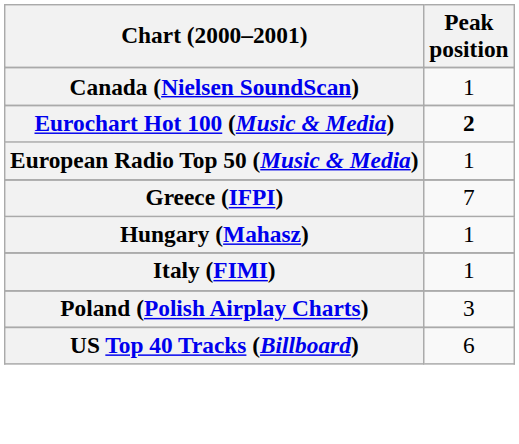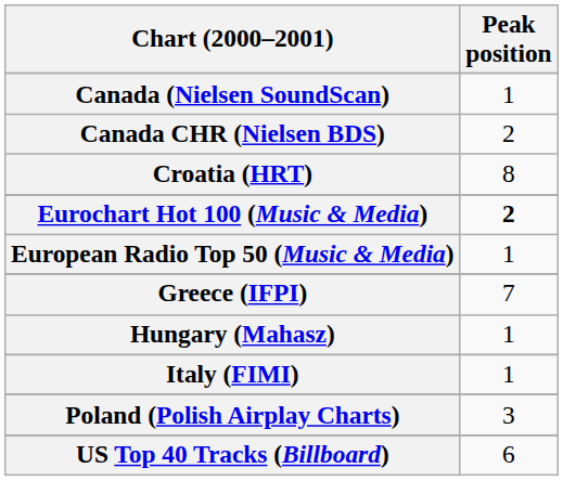 <table class="wikitable sortable plainrowheaders" style="text-align:center">
 <tr>
 <th scope="col">Chart (2000–2001)</th>
 <th scope="col">Peak<br>position</th>
 </tr>
 <tr>
 </tr>
 <tr>
 </tr>
 <tr>
 </tr>
 <tr>
 </tr>
 <tr>
 </tr>
 <tr>
 <th scope="row">Canada (<a href='#'>Nielsen SoundScan</a>)</th>
 <td>1</td>
+</tr>
+<tr>
+<th scope="row">Canada CHR (<a href='#'>Nielsen BDS</a>)</th>
+<td style="text-align:center">2</td>
+</tr>
+<tr>
+<th scope="row">Croatia (<a href='#'>HRT</a>)</th>
+<td align="center">8</td>
 </tr>
 <tr>
 </tr>
 <tr>
 <th scope="row"><a href='#'>Eurochart Hot 100</a> (<em><a href='#'>Music & Media</a></em>)</th>
 <td><strong>2</strong></td>
 </tr>
 <tr>
 <th scope="row">European Radio Top 50 (<em><a href='#'>Music & Media</a></em>)</th>
 <td>1</td>
 </tr>
 <tr>
 </tr>
 <tr>
 </tr>
 <tr>
 </tr>
 <tr>
 <th scope="row">Greece (<a href='#'>IFPI</a>)</th>
 <td>7</td>
 </tr>
 <tr>
 <th scope="row">Hungary (<a href='#'>Mahasz</a>)</th>
 <td>1</td>
 </tr>
 <tr>
 </tr>
 <tr>
 <th scope="row">Italy (<a href='#'>FIMI</a>)</th>
 <td>1 </td>
 </tr>
 <tr>
 </tr>
 <tr>
 </tr>
 <tr>
 </tr>
 <tr>
 </tr>
 <tr>
 <th scope="row">Poland (<a href='#'>Polish Airplay Charts</a>)</th>
 <td>3</td>
 </tr>
 <tr>
 </tr>
 <tr>
 </tr>
 <tr>
 </tr>
 <tr>
 </tr>
 <tr>
 </tr>
 <tr>
 </tr>
 <tr>
 </tr>
 <tr>
 </tr>
 <tr>
 </tr>
 <tr>
 </tr>
 <tr>
 </tr>
 <tr>
 <th scope="row">US <a href='#'>Top 40 Tracks</a> (<em><a href='#'>Billboard</a></em>)</th>
 <td>6</td>
 </tr>
 </table>
